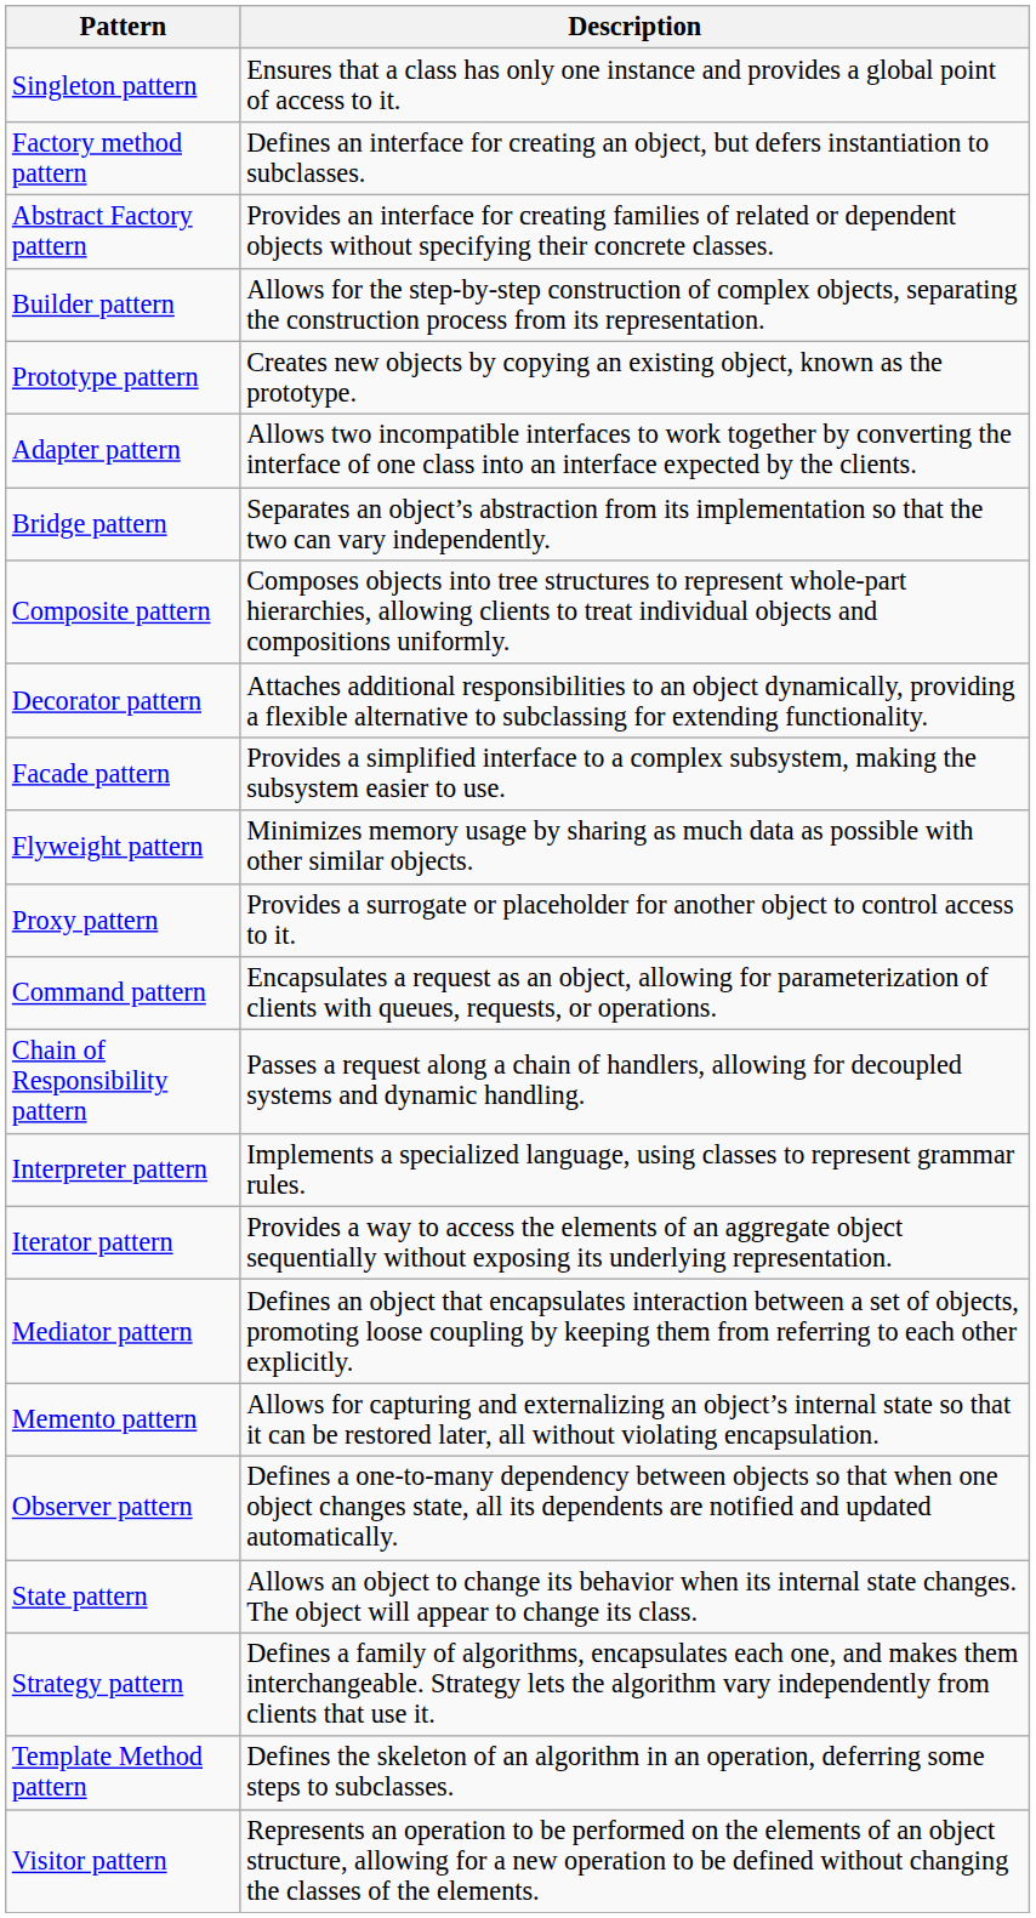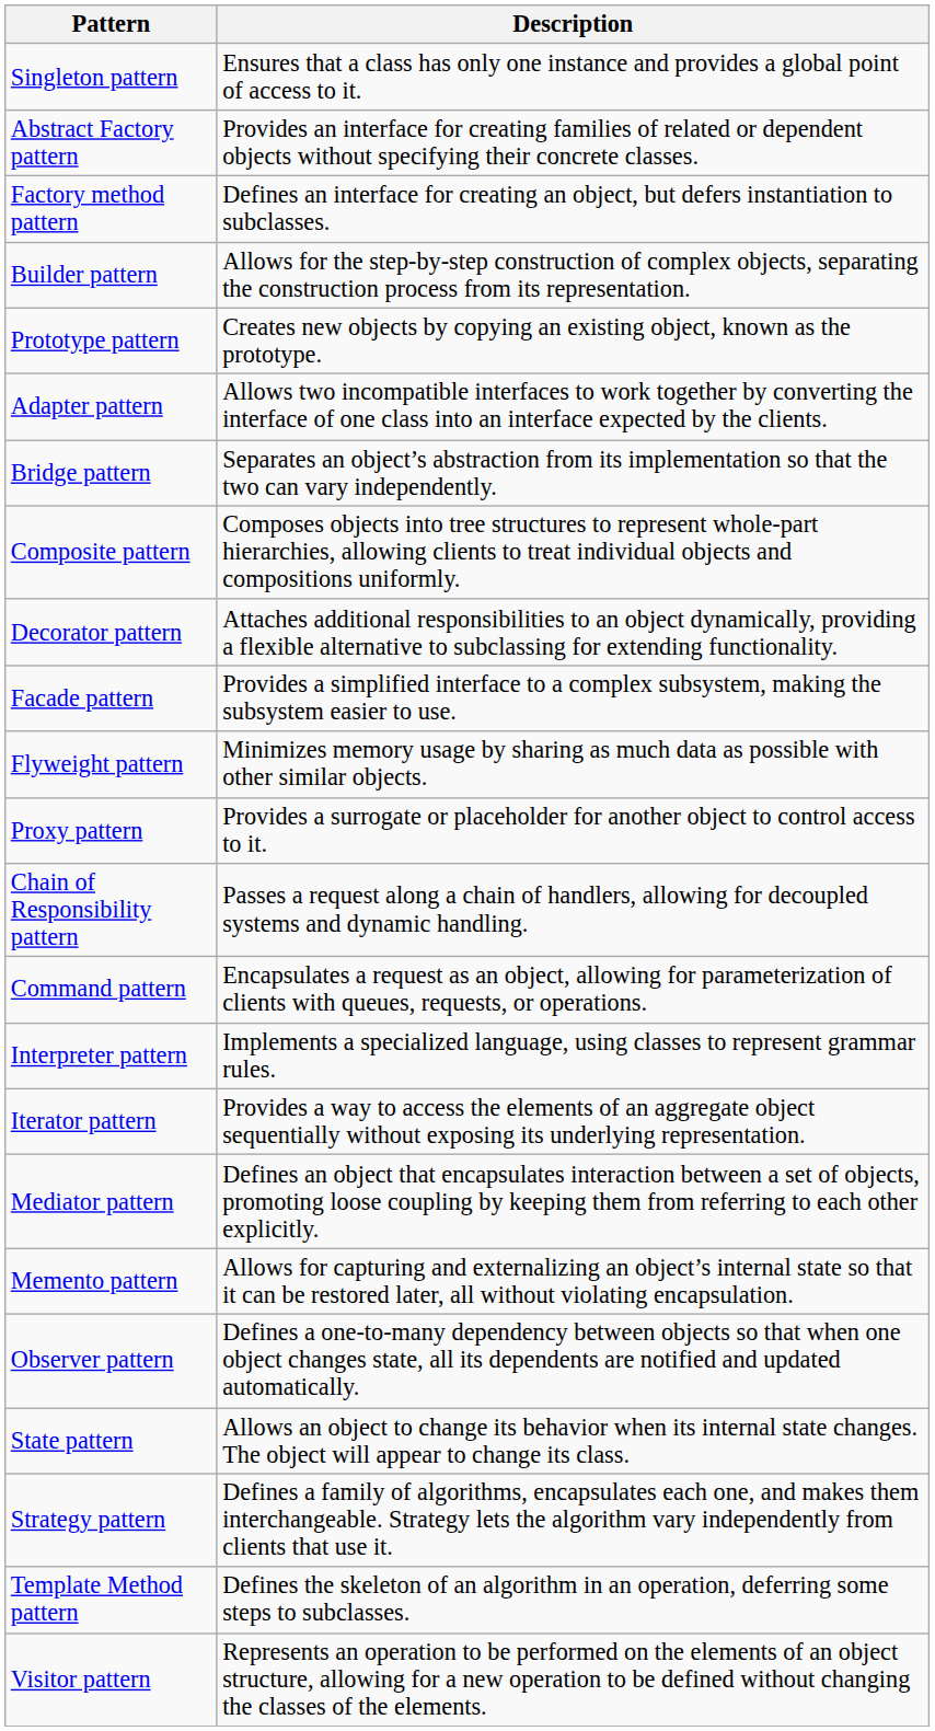 <table class="wikitable sortable">
 <tr>
 <th>Pattern</th>
 <th>Description</th>
 </tr>
 <tr>
 <td><a href='#'>Singleton pattern</a></td>
 <td>Ensures that a class has only one instance and provides a global point of access to it.</td>
 </tr>
 <tr>
+<td><a href='#'>Abstract Factory pattern</a></td>
+<td>Provides an interface for creating families of related or dependent objects without specifying their concrete classes.</td>
+</tr>
+<tr>
 <td><a href='#'>Factory method pattern</a></td>
 <td>Defines an interface for creating an object, but defers instantiation to subclasses.</td>
-</tr>
-<tr>
-<td><a href='#'>Abstract Factory pattern</a></td>
-<td>Provides an interface for creating families of related or dependent objects without specifying their concrete classes.</td>
 </tr>
 <tr>
 <td><a href='#'>Builder pattern</a></td>
 <td>Allows for the step-by-step construction of complex objects, separating the construction process from its representation.</td>
 </tr>
 <tr>
 <td><a href='#'>Prototype pattern</a></td>
 <td>Creates new objects by copying an existing object, known as the prototype.</td>
 </tr>
 <tr>
 <td><a href='#'>Adapter pattern</a></td>
 <td>Allows two incompatible interfaces to work together by converting the interface of one class into an interface expected by the clients.</td>
 </tr>
 <tr>
 <td><a href='#'>Bridge pattern</a></td>
 <td>Separates an object’s abstraction from its implementation so that the two can vary independently.</td>
 </tr>
 <tr>
 <td><a href='#'>Composite pattern</a></td>
 <td>Composes objects into tree structures to represent whole-part hierarchies, allowing clients to treat individual objects and compositions uniformly.</td>
 </tr>
 <tr>
 <td><a href='#'>Decorator pattern</a></td>
 <td>Attaches additional responsibilities to an object dynamically, providing a flexible alternative to subclassing for extending functionality.</td>
 </tr>
 <tr>
 <td><a href='#'>Facade pattern</a></td>
 <td>Provides a simplified interface to a complex subsystem, making the subsystem easier to use.</td>
 </tr>
 <tr>
 <td><a href='#'>Flyweight pattern</a></td>
 <td>Minimizes memory usage by sharing as much data as possible with other similar objects.</td>
 </tr>
 <tr>
 <td><a href='#'>Proxy pattern</a></td>
 <td>Provides a surrogate or placeholder for another object to control access to it.</td>
 </tr>
 <tr>
+<td><a href='#'>Chain of Responsibility pattern</a></td>
+<td>Passes a request along a chain of handlers, allowing for decoupled systems and dynamic handling.</td>
+</tr>
+<tr>
 <td><a href='#'>Command pattern</a></td>
 <td>Encapsulates a request as an object, allowing for parameterization of clients with queues, requests, or operations.</td>
-</tr>
-<tr>
-<td><a href='#'>Chain of Responsibility pattern</a></td>
-<td>Passes a request along a chain of handlers, allowing for decoupled systems and dynamic handling.</td>
 </tr>
 <tr>
 <td><a href='#'>Interpreter pattern</a></td>
 <td>Implements a specialized language, using classes to represent grammar rules.</td>
 </tr>
 <tr>
 <td><a href='#'>Iterator pattern</a></td>
 <td>Provides a way to access the elements of an aggregate object sequentially without exposing its underlying representation.</td>
 </tr>
 <tr>
 <td><a href='#'>Mediator pattern</a></td>
 <td>Defines an object that encapsulates interaction between a set of objects, promoting loose coupling by keeping them from referring to each other explicitly.</td>
 </tr>
 <tr>
 <td><a href='#'>Memento pattern</a></td>
 <td>Allows for capturing and externalizing an object’s internal state so that it can be restored later, all without violating encapsulation.</td>
 </tr>
 <tr>
 <td><a href='#'>Observer pattern</a></td>
 <td>Defines a one-to-many dependency between objects so that when one object changes state, all its dependents are notified and updated automatically.</td>
 </tr>
 <tr>
 <td><a href='#'>State pattern</a></td>
 <td>Allows an object to change its behavior when its internal state changes. The object will appear to change its class.</td>
 </tr>
 <tr>
 <td><a href='#'>Strategy pattern</a></td>
 <td>Defines a family of algorithms, encapsulates each one, and makes them interchangeable. Strategy lets the algorithm vary independently from clients that use it.</td>
 </tr>
 <tr>
 <td><a href='#'>Template Method pattern</a></td>
 <td>Defines the skeleton of an algorithm in an operation, deferring some steps to subclasses.</td>
 </tr>
 <tr>
 <td><a href='#'>Visitor pattern</a></td>
 <td>Represents an operation to be performed on the elements of an object structure, allowing for a new operation to be defined without changing the classes of the elements.</td>
 </tr>
 </table>
